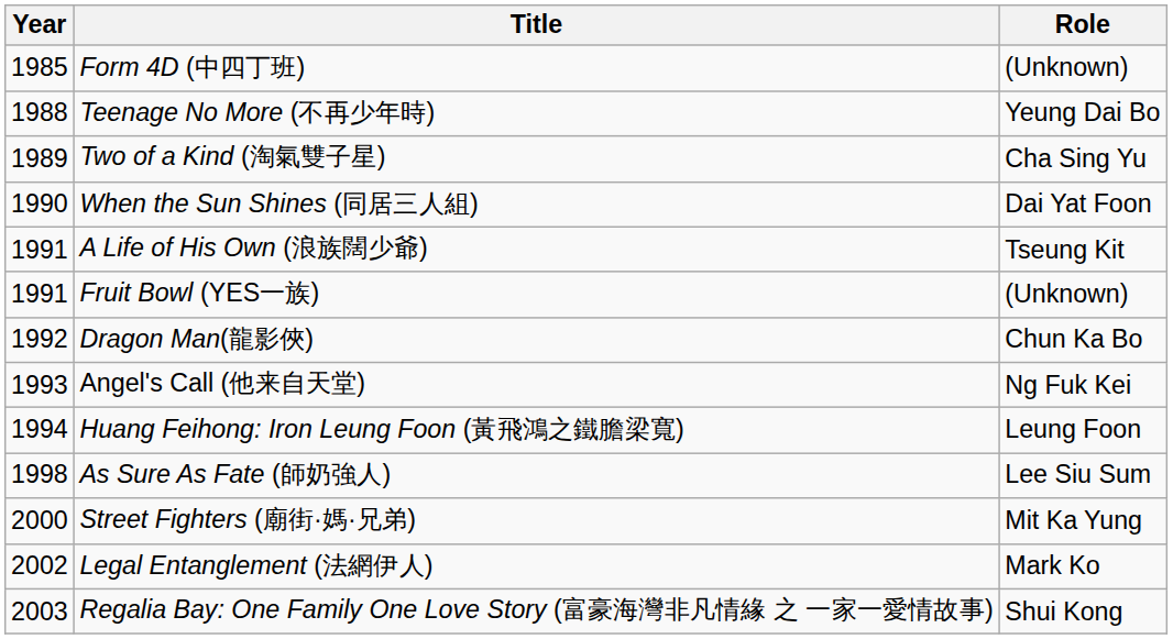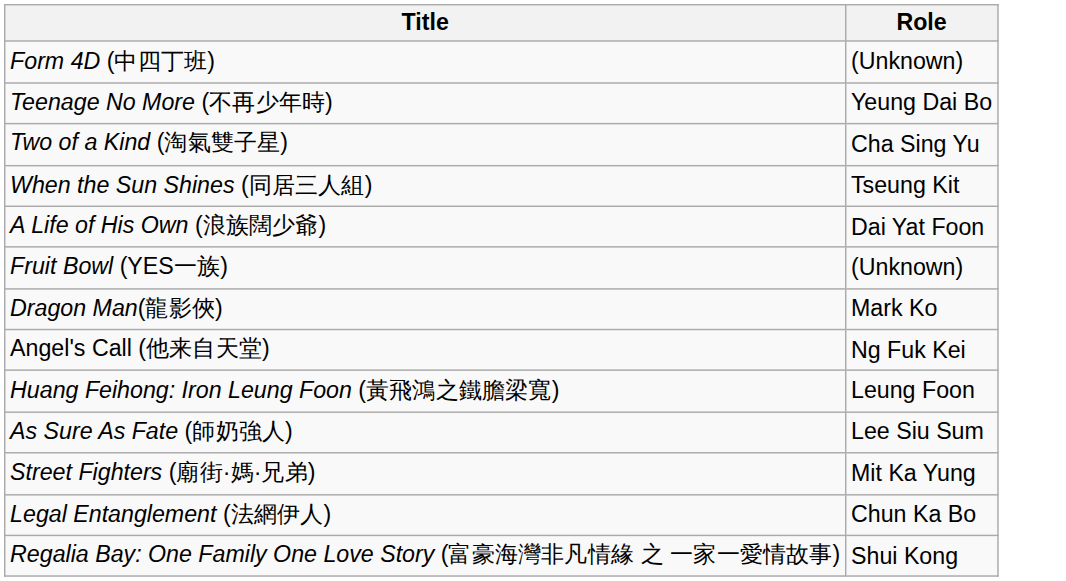 <table class="wikitable sortable">
 <tr>
-<th>Year</th>
 <th>Title</th>
 <th>Role</th>
 </tr>
 <tr>
-<td>1985</td>
 <td><em>Form 4D</em> (中四丁班)</td>
 <td>(Unknown)</td>
 </tr>
 <tr>
-<td>1988</td>
 <td><em>Teenage No More</em> (不再少年時)</td>
 <td>Yeung Dai Bo</td>
 </tr>
 <tr>
-<td>1989</td>
 <td><em>Two of a Kind</em> (淘氣雙子星)</td>
 <td>Cha Sing Yu</td>
 </tr>
 <tr>
-<td>1990</td>
 <td><em>When the Sun Shines</em> (同居三人組)</td>
+<td>Tseung Kit</td>
+</tr>
+<tr>
+<td><em>A Life of His Own</em> (浪族闊少爺)</td>
 <td>Dai Yat Foon</td>
 </tr>
 <tr>
-<td>1991</td>
-<td><em>A Life of His Own</em> (浪族闊少爺)</td>
-<td>Tseung Kit</td>
-</tr>
-<tr>
-<td>1991</td>
 <td><em>Fruit Bowl</em> (YES一族)</td>
 <td>(Unknown)</td>
 </tr>
 <tr>
-<td>1992</td>
 <td><em>Dragon Man</em>(龍影俠)</td>
-<td>Chun Ka Bo</td>
+<td>Mark Ko</td>
 </tr>
 <tr>
-<td>1993</td>
 <td>Angel's Call (他来自天堂)</td>
 <td>Ng Fuk Kei</td>
 </tr>
 <tr>
-<td>1994</td>
 <td><em>Huang Feihong: Iron Leung Foon</em> (黃飛鴻之鐵膽梁寬)</td>
 <td>Leung Foon</td>
 </tr>
 <tr>
-<td>1998</td>
 <td><em>As Sure As Fate</em> (師奶強人)</td>
 <td>Lee Siu Sum</td>
 </tr>
 <tr>
-<td>2000</td>
 <td><em>Street Fighters</em> (廟街·媽·兄弟)</td>
 <td>Mit Ka Yung</td>
 </tr>
 <tr>
-<td>2002</td>
 <td><em>Legal Entanglement</em> (法網伊人)</td>
-<td>Mark Ko</td>
+<td>Chun Ka Bo</td>
 </tr>
 <tr>
-<td>2003</td>
 <td><em>Regalia Bay: One Family One Love Story</em> (富豪海灣非凡情緣 之 一家一愛情故事)</td>
 <td>Shui Kong</td>
 </tr>
 </table>
